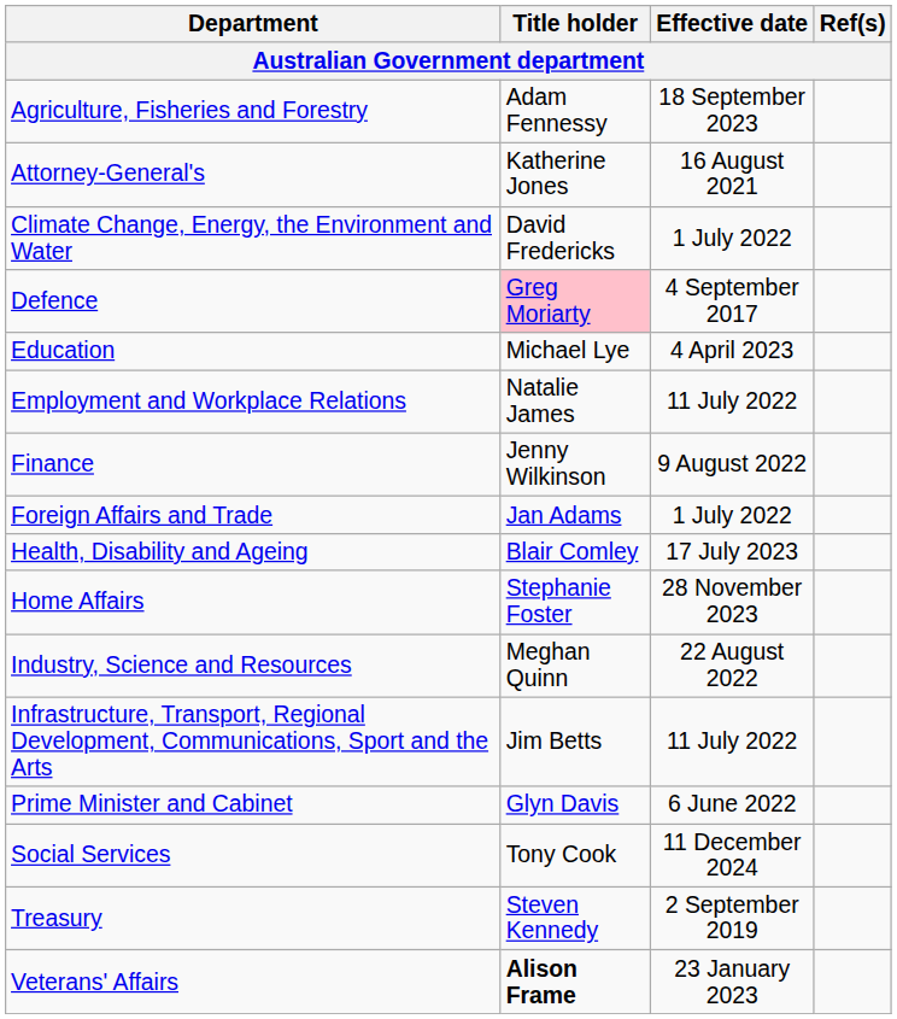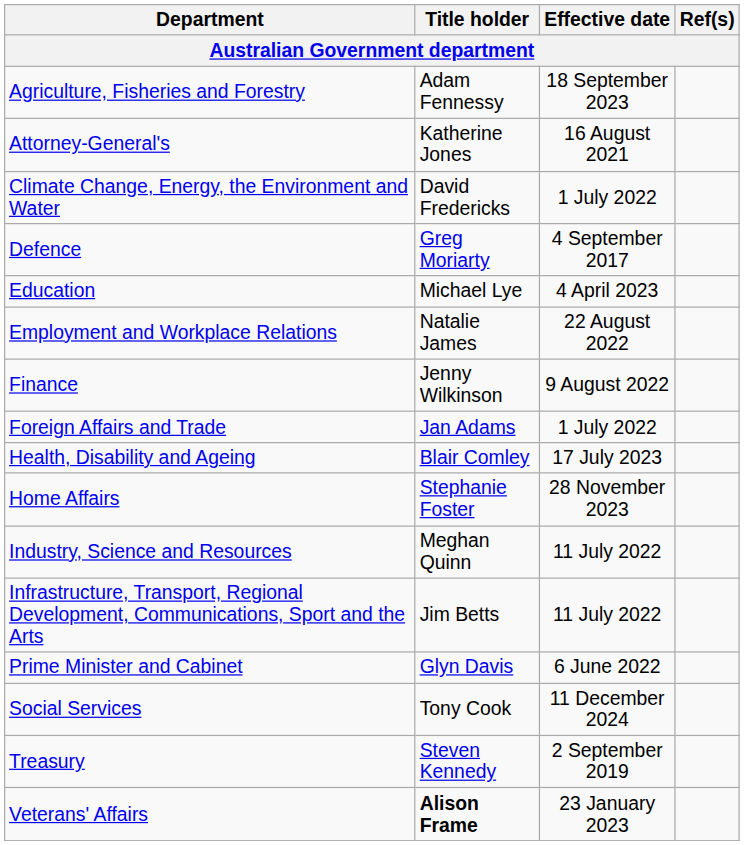 <table class="wikitable">
 <tr>
 <th>Department</th>
 <th>Title holder</th>
 <th>Effective date</th>
 <th>Ref(s)</th>
 </tr>
 <tr>
 <th colspan="4"><a href='#'>Australian Government department</a></th>
 </tr>
 <tr>
 <td><a href='#'>Agriculture, Fisheries and Forestry</a></td>
 <td>Adam Fennessy </td>
 <td align="center">18 September 2023</td>
 <td></td>
 </tr>
 <tr>
 <td><a href='#'>Attorney-General's</a></td>
 <td>Katherine Jones </td>
 <td align="center">16 August 2021</td>
 <td></td>
 </tr>
 <tr>
 <td><a href='#'>Climate Change, Energy, the Environment and Water</a></td>
 <td>David Fredericks </td>
 <td align="center">1 July 2022</td>
 <td></td>
 </tr>
 <tr>
 <td><a href='#'>Defence</a></td>
-<td style="background: pink;"><a href='#'>Greg Moriarty</a> </td>
+<td><a href='#'>Greg Moriarty</a> </td>
 <td align="center">4 September 2017</td>
 <td></td>
 </tr>
 <tr>
 <td><a href='#'>Education</a></td>
 <td>Michael Lye</td>
 <td align="center">4 April 2023</td>
 <td></td>
 </tr>
 <tr>
 <td><a href='#'>Employment and Workplace Relations</a></td>
 <td>Natalie James</td>
-<td align="center">11 July 2022</td>
+<td align="center">22 August 2022</td>
 <td></td>
 </tr>
 <tr>
 <td><a href='#'>Finance</a></td>
 <td>Jenny Wilkinson </td>
 <td align="center">9 August 2022</td>
 <td></td>
 </tr>
 <tr>
 <td><a href='#'>Foreign Affairs and Trade</a></td>
 <td><a href='#'>Jan Adams</a>  </td>
 <td align="center">1 July 2022</td>
 <td></td>
 </tr>
 <tr>
 <td><a href='#'>Health, Disability and Ageing</a></td>
 <td><a href='#'>Blair Comley</a> </td>
 <td align="center">17 July 2023</td>
 <td></td>
 </tr>
 <tr>
 <td><a href='#'>Home Affairs</a></td>
 <td><a href='#'>Stephanie Foster</a> </td>
 <td align="center">28 November 2023</td>
 <td></td>
 </tr>
 <tr>
 <td><a href='#'>Industry, Science and Resources</a></td>
 <td>Meghan Quinn </td>
-<td align="center">22 August 2022</td>
+<td align="center">11 July 2022</td>
 <td></td>
 </tr>
 <tr>
 <td><a href='#'>Infrastructure, Transport, Regional Development, Communications, Sport and the Arts</a></td>
 <td>Jim Betts</td>
 <td align="center">11 July 2022</td>
 <td></td>
 </tr>
 <tr>
 <td><a href='#'>Prime Minister and Cabinet</a></td>
 <td><a href='#'>Glyn Davis</a> </td>
 <td align="center">6 June 2022</td>
 <td></td>
 </tr>
 <tr>
 <td><a href='#'>Social Services</a></td>
 <td>Tony Cook </td>
 <td align="center">11 December 2024</td>
 <td></td>
 </tr>
 <tr>
 <td><a href='#'>Treasury</a></td>
 <td><a href='#'>Steven Kennedy</a> </td>
 <td align="center">2 September 2019</td>
 <td></td>
 </tr>
 <tr>
 <td><a href='#'>Veterans' Affairs</a></td>
 <td><strong>Alison Frame</strong></td>
 <td align="center">23 January 2023</td>
 <td></td>
 </tr>
 </table>
